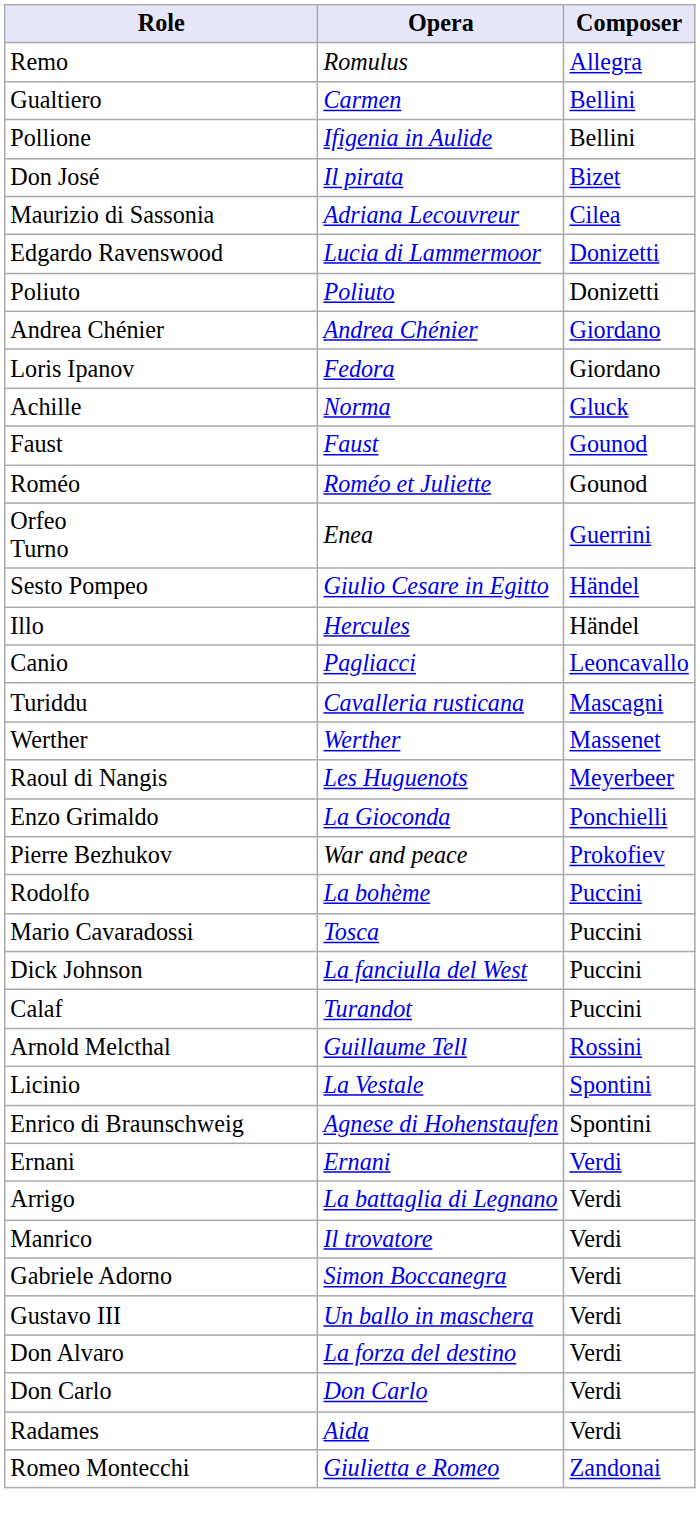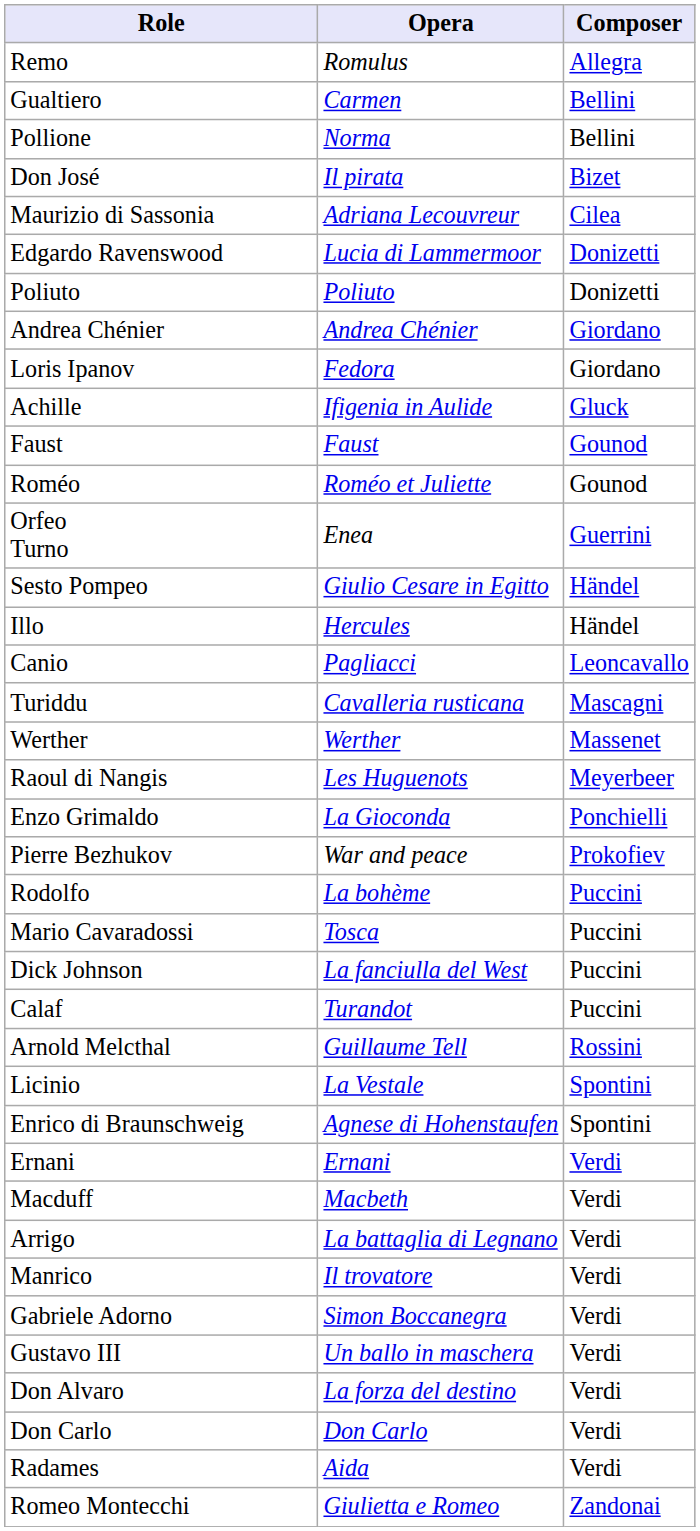 <table class="wikitable"  border="0" style="background:#ffffff" align="top" class="sortable wikitable">
 <tr>
 <th width="200 px" style="background:Lavender; color:Black">Role</th>
 <th style="background:Lavender; color:Black">Opera</th>
 <th width="70 px" style="background:Lavender; color:Black">Composer</th>
 </tr>
 <tr>
 <td>Remo</td>
 <td><em>Romulus</em></td>
 <td><a href='#'>Allegra</a></td>
 </tr>
 <tr>
 <td>Gualtiero</td>
 <td><em><a href='#'>Carmen</a></em></td>
 <td><a href='#'>Bellini</a></td>
 </tr>
 <tr>
 <td>Pollione</td>
-<td><em><a href='#'>Ifigenia in Aulide</a></em></td>
+<td><em><a href='#'>Norma</a></em></td>
 <td>Bellini</td>
 </tr>
 <tr>
 <td>Don José</td>
 <td><em><a href='#'>Il pirata</a></em></td>
 <td><a href='#'>Bizet</a></td>
 </tr>
 <tr>
 <td>Maurizio di Sassonia</td>
 <td><em><a href='#'>Adriana Lecouvreur</a></em></td>
 <td><a href='#'>Cilea</a></td>
 </tr>
 <tr>
 <td>Edgardo Ravenswood</td>
 <td><em><a href='#'>Lucia di Lammermoor</a></em></td>
 <td><a href='#'>Donizetti</a></td>
 </tr>
 <tr>
 <td>Poliuto</td>
 <td><em><a href='#'>Poliuto</a></em></td>
 <td>Donizetti</td>
 </tr>
 <tr>
 <td>Andrea Chénier</td>
 <td><em><a href='#'>Andrea Chénier</a></em></td>
 <td><a href='#'>Giordano</a></td>
 </tr>
 <tr>
 <td>Loris Ipanov</td>
 <td><em><a href='#'>Fedora</a></em></td>
 <td>Giordano</td>
 </tr>
 <tr>
 <td>Achille</td>
-<td><em><a href='#'>Norma</a></em></td>
+<td><em><a href='#'>Ifigenia in Aulide</a></em></td>
 <td><a href='#'>Gluck</a></td>
 </tr>
 <tr>
 <td>Faust</td>
 <td><em><a href='#'>Faust</a></em></td>
 <td><a href='#'>Gounod</a></td>
 </tr>
 <tr>
 <td>Roméo</td>
 <td><em><a href='#'>Roméo et Juliette</a></em></td>
 <td>Gounod</td>
 </tr>
 <tr>
 <td>Orfeo<br>Turno</td>
 <td><em>Enea</em></td>
 <td><a href='#'>Guerrini</a></td>
 </tr>
 <tr>
 <td>Sesto Pompeo</td>
 <td><em><a href='#'>Giulio Cesare in Egitto</a></em></td>
 <td><a href='#'>Händel</a></td>
 </tr>
 <tr>
 <td>Illo</td>
 <td><em><a href='#'>Hercules</a></em></td>
 <td>Händel</td>
 </tr>
 <tr>
 <td>Canio</td>
 <td><em><a href='#'>Pagliacci</a></em></td>
 <td><a href='#'>Leoncavallo</a></td>
 </tr>
 <tr>
 <td>Turiddu</td>
 <td><em><a href='#'>Cavalleria rusticana</a></em></td>
 <td><a href='#'>Mascagni</a></td>
 </tr>
 <tr>
 <td>Werther</td>
 <td><em><a href='#'>Werther</a></em></td>
 <td><a href='#'>Massenet</a></td>
 </tr>
 <tr>
 <td>Raoul di Nangis</td>
 <td><em><a href='#'>Les Huguenots</a></em></td>
 <td><a href='#'>Meyerbeer</a></td>
 </tr>
 <tr>
 <td>Enzo Grimaldo</td>
 <td><em><a href='#'>La Gioconda</a></em></td>
 <td><a href='#'>Ponchielli</a></td>
 </tr>
 <tr>
 <td>Pierre Bezhukov</td>
 <td><em>War and peace</em></td>
 <td><a href='#'>Prokofiev</a></td>
 </tr>
 <tr>
 <td>Rodolfo</td>
 <td><em><a href='#'>La bohème</a></em></td>
 <td><a href='#'>Puccini</a></td>
 </tr>
 <tr>
 <td>Mario Cavaradossi</td>
 <td><em><a href='#'>Tosca</a></em></td>
 <td>Puccini</td>
 </tr>
 <tr>
 <td>Dick Johnson</td>
 <td><em><a href='#'>La fanciulla del West</a></em></td>
 <td>Puccini</td>
 </tr>
 <tr>
 <td>Calaf</td>
 <td><em><a href='#'>Turandot</a></em></td>
 <td>Puccini</td>
 </tr>
 <tr>
 <td>Arnold Melcthal</td>
 <td><em><a href='#'>Guillaume Tell</a></em></td>
 <td><a href='#'>Rossini</a></td>
 </tr>
 <tr>
 <td>Licinio</td>
 <td><em><a href='#'>La Vestale</a></em></td>
 <td><a href='#'>Spontini</a></td>
 </tr>
 <tr>
 <td>Enrico di Braunschweig</td>
 <td><em><a href='#'>Agnese di Hohenstaufen</a></em></td>
 <td>Spontini</td>
 </tr>
 <tr>
 <td>Ernani</td>
 <td><em><a href='#'>Ernani</a></em></td>
 <td><a href='#'>Verdi</a></td>
 </tr>
 <tr>
+<td>Macduff</td>
+<td><em><a href='#'>Macbeth</a></em></td>
+<td>Verdi</td>
+</tr>
+<tr>
 <td>Arrigo</td>
 <td><em><a href='#'>La battaglia di Legnano</a></em></td>
 <td>Verdi</td>
 </tr>
 <tr>
 <td>Manrico</td>
 <td><em><a href='#'>Il trovatore</a></em></td>
 <td>Verdi</td>
 </tr>
 <tr>
 <td>Gabriele Adorno</td>
 <td><em><a href='#'>Simon Boccanegra</a></em></td>
 <td>Verdi</td>
 </tr>
 <tr>
 <td>Gustavo III</td>
 <td><em><a href='#'>Un ballo in maschera</a></em></td>
 <td>Verdi</td>
 </tr>
 <tr>
 <td>Don Alvaro</td>
 <td><em><a href='#'>La forza del destino</a></em></td>
 <td>Verdi</td>
 </tr>
 <tr>
 <td>Don Carlo</td>
 <td><em><a href='#'>Don Carlo</a></em></td>
 <td>Verdi</td>
 </tr>
 <tr>
 <td>Radames</td>
 <td><em><a href='#'>Aida</a></em></td>
 <td>Verdi</td>
 </tr>
 <tr>
 <td>Romeo Montecchi</td>
 <td><em><a href='#'>Giulietta e Romeo</a></em></td>
 <td><a href='#'>Zandonai</a></td>
 </tr>
 </table>
